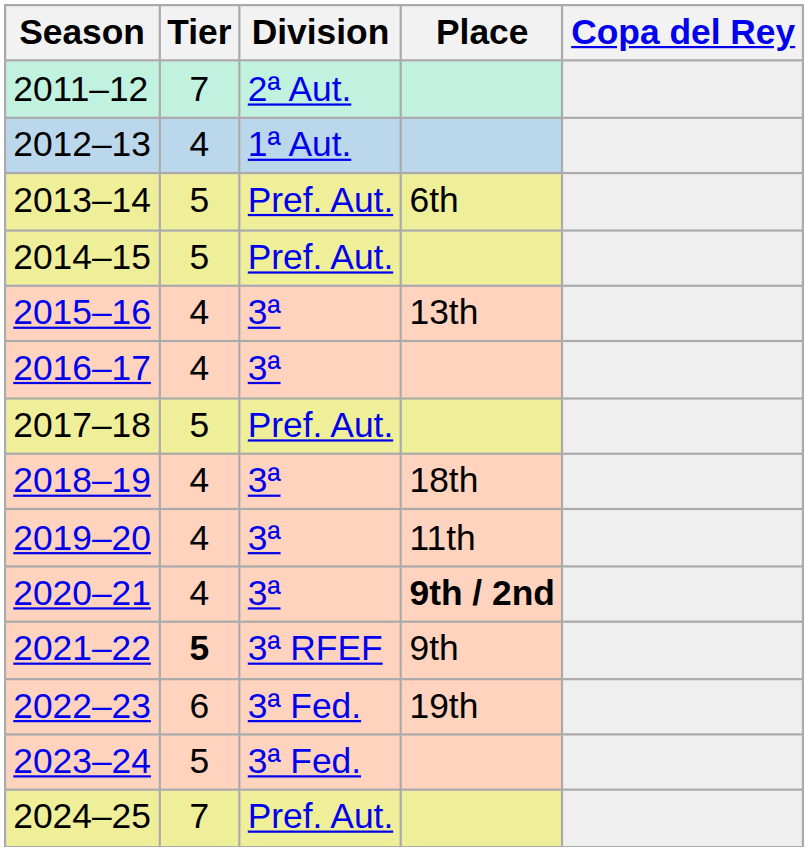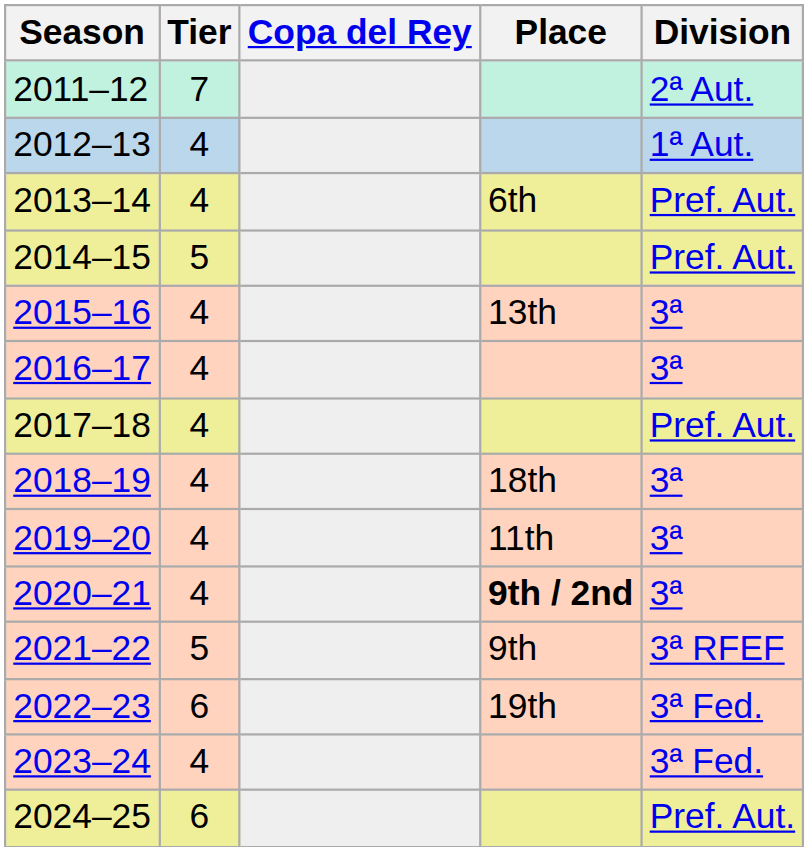 <table class="wikitable">
 <tr style="background:#f0f6fa;">
 <th>Season</th>
 <th>Tier</th>
+<th><a href='#'>Copa del Rey</a></th>
+<th>Place</th>
 <th>Division</th>
-<th>Place</th>
-<th><a href='#'>Copa del Rey</a></th>
 </tr>
 <tr>
 <td style="background:#C0F2DF;">2011–12</td>
 <td style="background:#C0F2DF;" align="center">7</td>
+<th style="background:#efefef;"></th>
+<td style="background:#C0F2DF;"></td>
 <td style="background:#C0F2DF;"><a href='#'>2ª Aut.</a></td>
-<td style="background:#C0F2DF;"></td>
-<th style="background:#efefef;"></th>
 </tr>
 <tr>
 <td style="background:#BBD7EC;">2012–13</td>
 <td style="background:#BBD7EC;" align="center">4</td>
+<th style="background:#efefef;"></th>
+<td style="background:#BBD7EC;"></td>
 <td style="background:#BBD7EC;"><a href='#'>1ª Aut.</a></td>
-<td style="background:#BBD7EC;"></td>
-<th style="background:#efefef;"></th>
 </tr>
 <tr>
 <td style="background:#EFEF99;">2013–14</td>
-<td style="background:#EFEF99;" align="center">5</td>
+<td style="background:#EFEF99;" align="center">4</td>
+<td style="background:#efefef;"></td>
+<td style="background:#EFEF99;">6th</td>
 <td style="background:#EFEF99;"><a href='#'>Pref. Aut.</a></td>
-<td style="background:#EFEF99;">6th</td>
-<td style="background:#efefef;"></td>
 </tr>
 <tr>
 <td style="background:#EFEF99;">2014–15</td>
 <td style="background:#EFEF99;" align="center">5</td>
+<td style="background:#efefef;"></td>
+<td style="background:#EFEF99;"></td>
 <td style="background:#EFEF99;"><a href='#'>Pref. Aut.</a></td>
-<td style="background:#EFEF99;"></td>
-<td style="background:#efefef;"></td>
 </tr>
 <tr>
 <td style="background:#FFD3BD;"><a href='#'>2015–16</a></td>
 <td style="background:#FFD3BD;" align="center">4</td>
+<th style="background:#efefef;"></th>
+<td style="background:#FFD3BD;">13th</td>
 <td style="background:#FFD3BD;"><a href='#'>3ª</a></td>
-<td style="background:#FFD3BD;">13th</td>
-<th style="background:#efefef;"></th>
 </tr>
 <tr>
 <td style="background:#FFD3BD;"><a href='#'>2016–17</a></td>
 <td style="background:#FFD3BD;" align="center">4</td>
+<th style="background:#efefef;"></th>
+<td style="background:#FFD3BD;"></td>
 <td style="background:#FFD3BD;"><a href='#'>3ª</a></td>
-<td style="background:#FFD3BD;"></td>
-<th style="background:#efefef;"></th>
 </tr>
 <tr>
 <td style="background:#EFEF99;">2017–18</td>
-<td style="background:#EFEF99;" align="center">5</td>
+<td style="background:#EFEF99;" align="center">4</td>
+<td style="background:#efefef;"></td>
+<td style="background:#EFEF99;"></td>
 <td style="background:#EFEF99;"><a href='#'>Pref. Aut.</a></td>
-<td style="background:#EFEF99;"></td>
-<td style="background:#efefef;"></td>
 </tr>
 <tr>
 <td style="background:#FFD3BD;"><a href='#'>2018–19</a></td>
 <td style="background:#FFD3BD;" align="center">4</td>
+<th style="background:#efefef;"></th>
+<td style="background:#FFD3BD;">18th</td>
 <td style="background:#FFD3BD;"><a href='#'>3ª</a></td>
-<td style="background:#FFD3BD;">18th</td>
-<th style="background:#efefef;"></th>
 </tr>
 <tr>
 <td style="background:#FFD3BD;"><a href='#'>2019–20</a></td>
 <td style="background:#FFD3BD;" align="center">4</td>
+<th style="background:#efefef;"></th>
+<td style="background:#FFD3BD;">11th</td>
 <td style="background:#FFD3BD;"><a href='#'>3ª</a></td>
-<td style="background:#FFD3BD;">11th</td>
-<th style="background:#efefef;"></th>
 </tr>
 <tr>
 <td style="background:#FFD3BD;"><a href='#'>2020–21</a></td>
 <td style="background:#FFD3BD;" align="center">4</td>
+<th style="background:#efefef;"></th>
+<td style="background:#FFD3BD;"><strong>9th / 2nd</strong></td>
 <td style="background:#FFD3BD;"><a href='#'>3ª</a></td>
-<td style="background:#FFD3BD;"><strong>9th / 2nd</strong></td>
-<th style="background:#efefef;"></th>
 </tr>
 <tr>
 <td style="background:#FFD3BD;"><a href='#'>2021–22</a></td>
-<td style="background:#FFD3BD;" align="center"><strong>5</strong></td>
+<td style="background:#FFD3BD;" align="center">5</td>
+<th style="background:#efefef;"></th>
+<td style="background:#FFD3BD;">9th</td>
 <td style="background:#FFD3BD;"><a href='#'>3ª RFEF</a></td>
-<td style="background:#FFD3BD;">9th</td>
-<th style="background:#efefef;"></th>
 </tr>
 <tr>
 <td style="background:#FFD3BD;"><a href='#'>2022–23</a></td>
 <td style="background:#FFD3BD;" align="center">6</td>
+<td style="background:#efefef;"></td>
+<td style="background:#FFD3BD;">19th</td>
 <td style="background:#FFD3BD;"><a href='#'>3ª Fed.</a></td>
-<td style="background:#FFD3BD;">19th</td>
-<td style="background:#efefef;"></td>
 </tr>
 <tr>
 <td style="background:#FFD3BD;"><a href='#'>2023–24</a></td>
-<td style="background:#FFD3BD;" align="center">5</td>
+<td style="background:#FFD3BD;" align="center">4</td>
+<td style="background:#efefef;"></td>
+<td style="background:#FFD3BD;"></td>
 <td style="background:#FFD3BD;"><a href='#'>3ª Fed.</a></td>
-<td style="background:#FFD3BD;"></td>
-<td style="background:#efefef;"></td>
 </tr>
 <tr>
 <td style="background:#EFEF99;">2024–25</td>
-<td style="background:#EFEF99;" align="center">7</td>
+<td style="background:#EFEF99;" align="center">6</td>
+<td style="background:#efefef;"></td>
+<td style="background:#EFEF99;"></td>
 <td style="background:#EFEF99;"><a href='#'>Pref. Aut.</a></td>
-<td style="background:#EFEF99;"></td>
-<td style="background:#efefef;"></td>
 </tr>
 </table>
